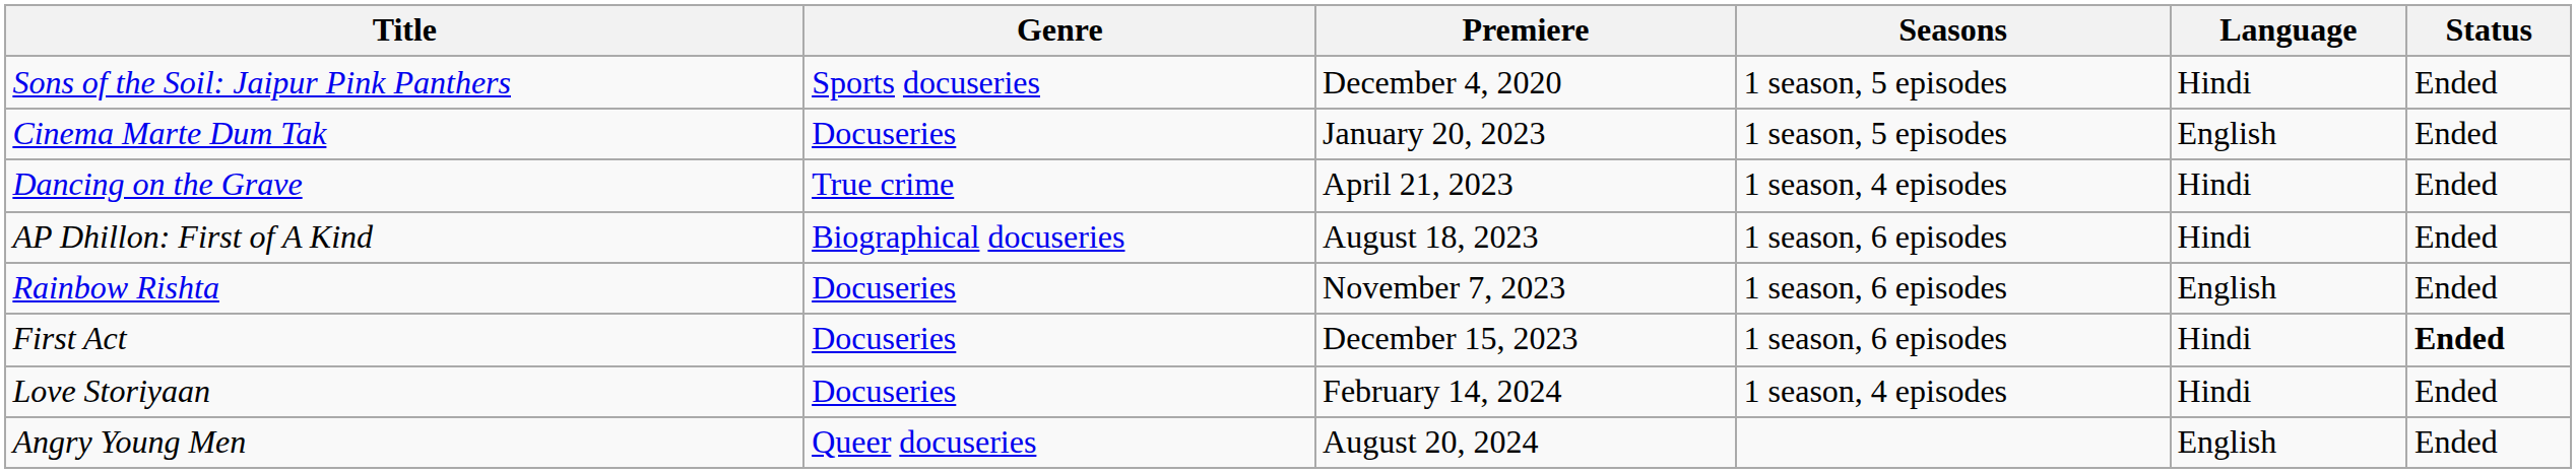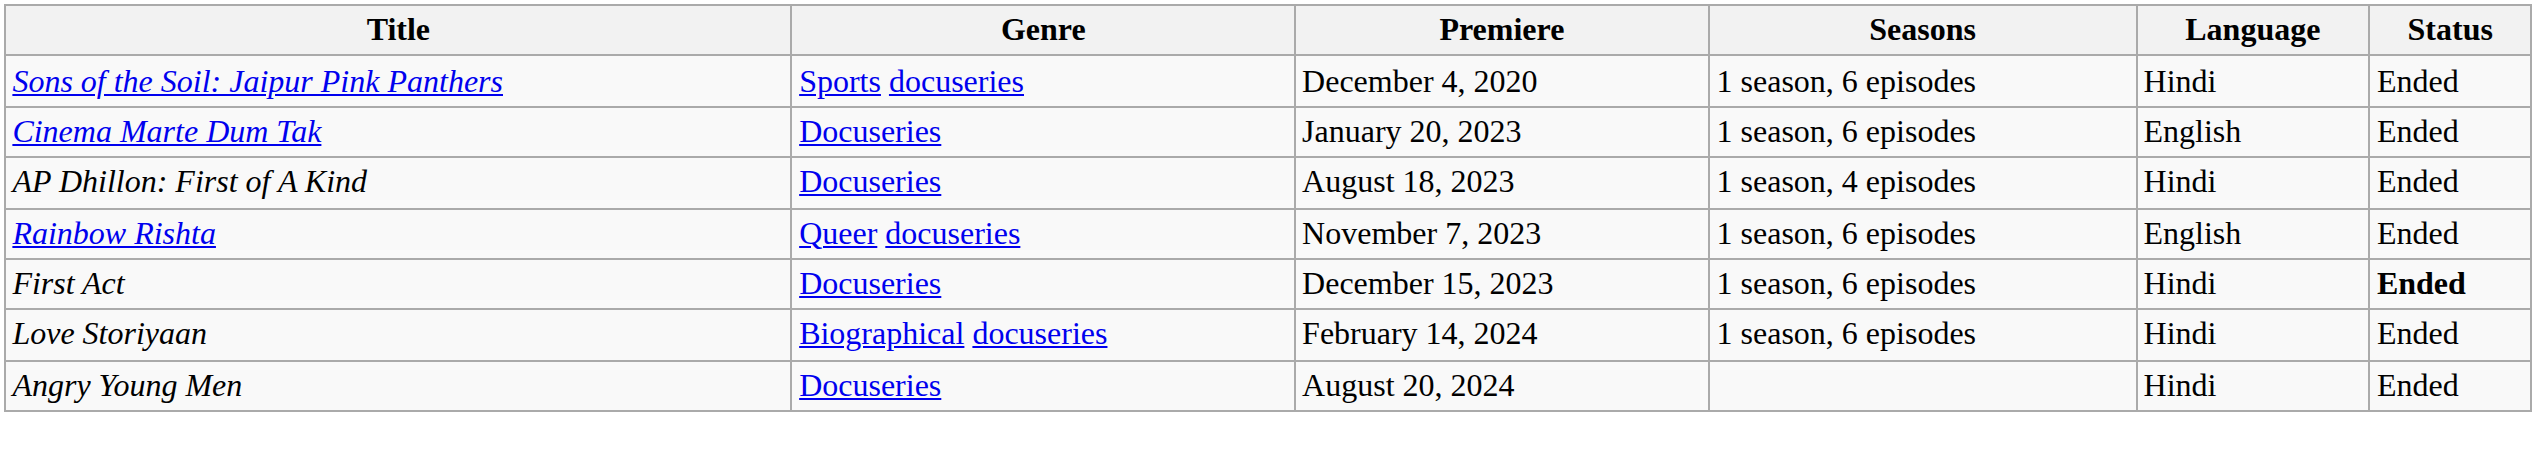 <table class="wikitable sortable" style="width:100%;">
 <tr>
 <th>Title</th>
 <th>Genre</th>
 <th>Premiere</th>
 <th>Seasons</th>
 <th>Language</th>
 <th>Status</th>
 </tr>
 <tr>
 <td><em><a href='#'>Sons of the Soil: Jaipur Pink Panthers</a></em></td>
 <td><a href='#'>Sports</a> <a href='#'>docuseries</a></td>
 <td>December 4, 2020</td>
-<td>1 season, 5 episodes</td>
+<td>1 season, 6 episodes</td>
 <td>Hindi</td>
 <td>Ended</td>
 </tr>
 <tr>
 <td><em><a href='#'>Cinema Marte Dum Tak</a></em></td>
 <td><a href='#'>Docuseries</a></td>
 <td>January 20, 2023</td>
-<td>1 season, 5 episodes</td>
+<td>1 season, 6 episodes</td>
 <td>English</td>
 <td>Ended</td>
 </tr>
 <tr>
-<td><em><a href='#'>Dancing on the Grave</a></em></td>
-<td><a href='#'>True crime</a></td>
-<td>April 21, 2023</td>
+<td><em>AP Dhillon: First of A Kind</em></td>
+<td><a href='#'>Docuseries</a></td>
+<td>August 18, 2023</td>
 <td>1 season, 4 episodes</td>
 <td>Hindi</td>
 <td>Ended</td>
 </tr>
 <tr>
-<td><em>AP Dhillon: First of A Kind</em></td>
-<td><a href='#'>Biographical</a> <a href='#'>docuseries</a></td>
-<td>August 18, 2023</td>
-<td>1 season, 6 episodes</td>
-<td>Hindi</td>
-<td>Ended</td>
-</tr>
-<tr>
 <td><em><a href='#'>Rainbow Rishta</a></em></td>
-<td><a href='#'>Docuseries</a></td>
+<td><a href='#'>Queer</a> <a href='#'>docuseries</a></td>
 <td>November 7, 2023</td>
 <td>1 season, 6 episodes</td>
 <td>English</td>
 <td>Ended</td>
 </tr>
 <tr>
 <td><em>First Act</em></td>
 <td><a href='#'>Docuseries</a></td>
 <td>December 15, 2023</td>
 <td>1 season, 6 episodes</td>
 <td>Hindi</td>
 <td><strong>Ended</strong></td>
 </tr>
 <tr>
 <td><em>Love Storiyaan</em></td>
-<td><a href='#'>Docuseries</a></td>
+<td><a href='#'>Biographical</a> <a href='#'>docuseries</a></td>
 <td>February 14, 2024</td>
-<td>1 season, 4 episodes</td>
+<td>1 season, 6 episodes</td>
 <td>Hindi</td>
 <td>Ended</td>
 </tr>
 <tr>
 <td><em>Angry Young Men</em></td>
-<td><a href='#'>Queer</a> <a href='#'>docuseries</a></td>
+<td><a href='#'>Docuseries</a></td>
 <td>August 20, 2024</td>
 <td></td>
-<td>English</td>
+<td>Hindi</td>
 <td>Ended</td>
 </tr>
 </table>
